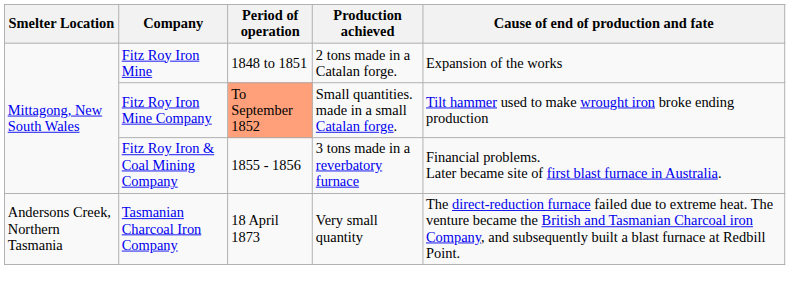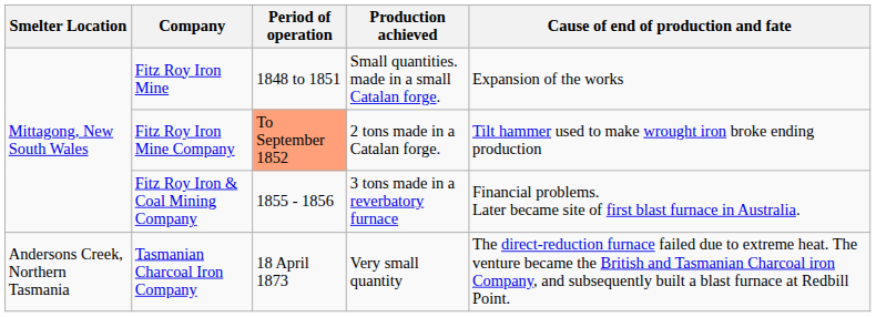 <table class="wikitable">
 <tr>
 <th>Smelter Location</th>
 <th>Company</th>
 <th>Period of  operation</th>
 <th>Production  achieved</th>
 <th>Cause of end  of production and fate</th>
 </tr>
 <tr>
 <td rowspan="3"><a href='#'>Mittagong, New South Wales</a></td>
 <td><a href='#'>Fitz Roy Iron Mine</a></td>
 <td>1848 to 1851</td>
-<td>2 tons made in a Catalan forge.</td>
+<td>Small quantities. made  in a small<br><a href='#'>Catalan forge</a>.</td>
 <td>Expansion of the  works</td>
 </tr>
 <tr>
 <td><a href='#'>Fitz Roy Iron Mine  Company</a></td>
 <td style="background: lightsalmon;">To September 1852</td>
-<td>Small quantities. made  in a small<br><a href='#'>Catalan forge</a>.</td>
+<td>2 tons made in a Catalan forge.</td>
 <td><a href='#'>Tilt hammer</a> used to make <a href='#'>wrought iron</a> broke ending production</td>
 </tr>
 <tr>
 <td><a href='#'>Fitz Roy Iron &</a><br><a href='#'>Coal Mining Company</a></td>
 <td>1855 - 1856</td>
 <td>3 tons made in a<br><a href='#'>reverbatory furnace</a></td>
 <td>Financial problems.<br>Later became site of <a href='#'>first blast furnace in Australia</a>.</td>
 </tr>
 <tr>
 <td>Andersons Creek,  Northern Tasmania</td>
 <td><a href='#'>Tasmanian Charcoal Iron Company</a></td>
 <td>18 April 1873</td>
 <td>Very small quantity</td>
 <td>The <a href='#'>direct-reduction  furnace</a> failed due to extreme heat. The venture became the <a href='#'>British and Tasmanian Charcoal iron Company</a>, and subsequently built a blast furnace at Redbill Point.</td>
 </tr>
 </table>
